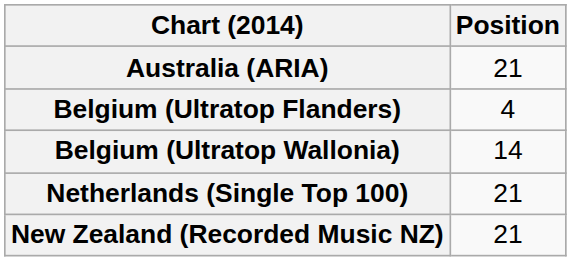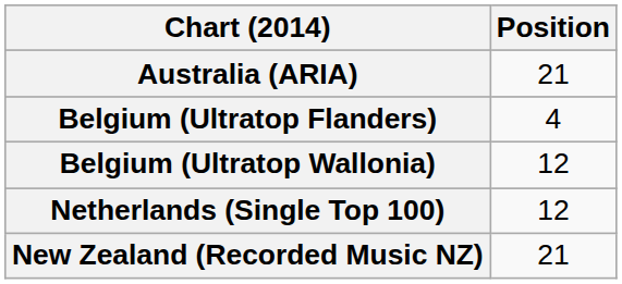 <table class="wikitable sortable plainrowheaders" style="text-align:center;">
 <tr>
 <th>Chart (2014)</th>
 <th>Position</th>
 </tr>
 <tr>
 <th scope="row">Australia (ARIA)</th>
 <td>21</td>
 </tr>
 <tr>
 <th scope="row">Belgium (Ultratop Flanders)</th>
 <td>4</td>
 </tr>
 <tr>
 <th scope="row">Belgium (Ultratop Wallonia)</th>
-<td>14</td>
+<td>12</td>
 </tr>
 <tr>
 <th scope="row">Netherlands (Single Top 100)</th>
-<td>21</td>
+<td>12</td>
 </tr>
 <tr>
 <th scope="row">New Zealand (Recorded Music NZ)</th>
 <td>21</td>
 </tr>
 </table>
